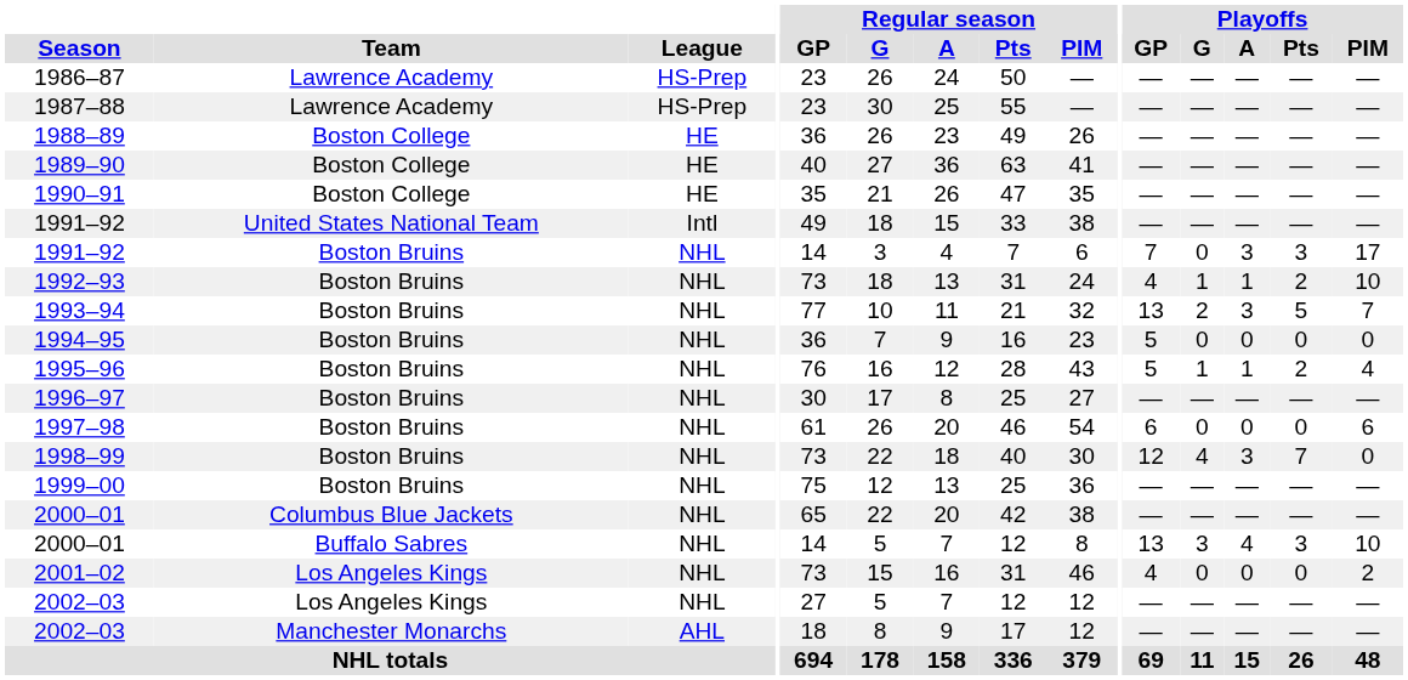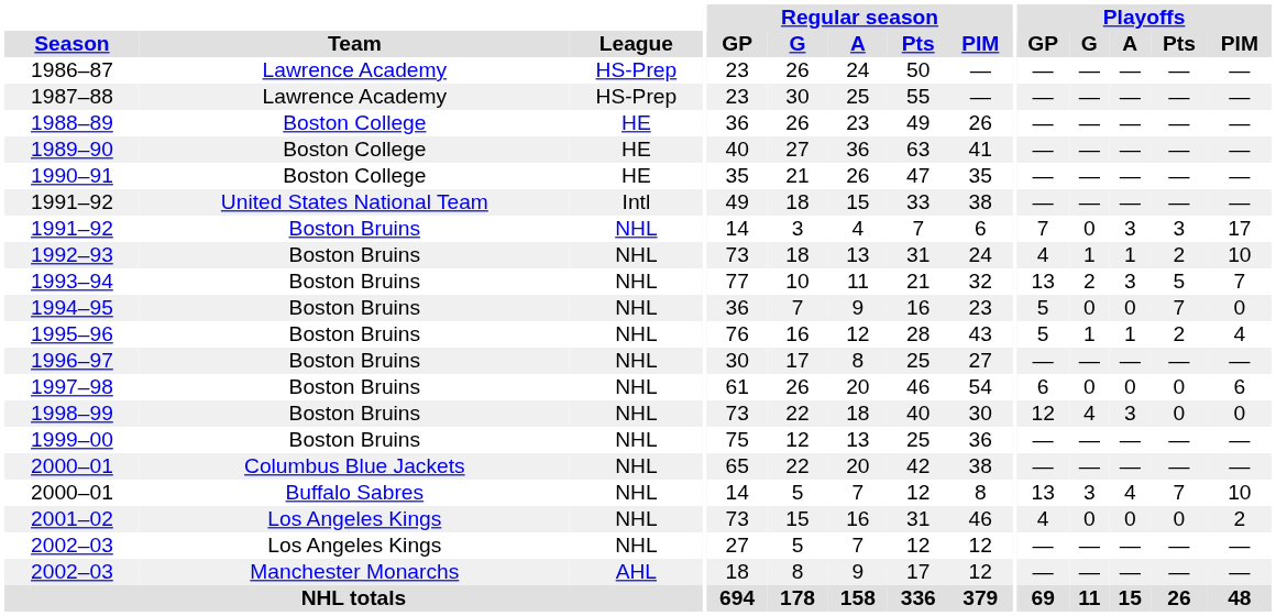 <table border="0" cellpadding="1" cellspacing="0" style="text-align:center; width:60em">
 <tr bgcolor="#e0e0e0">
 <th colspan="3" bgcolor="#ffffff"></th>
 <th rowspan="100" bgcolor="#ffffff"></th>
 <th colspan="5"><a href='#'>Regular season</a></th>
 <th rowspan="100" bgcolor="#ffffff"></th>
 <th colspan="5"><a href='#'>Playoffs</a></th>
 </tr>
 <tr bgcolor="#e0e0e0">
 <th><a href='#'>Season</a></th>
 <th>Team</th>
 <th>League</th>
 <th>GP</th>
 <th><a href='#'>G</a></th>
 <th><a href='#'>A</a></th>
 <th><a href='#'>Pts</a></th>
 <th><a href='#'>PIM</a></th>
 <th>GP</th>
 <th>G</th>
 <th>A</th>
 <th>Pts</th>
 <th>PIM</th>
 </tr>
 <tr>
 <td>1986–87</td>
 <td><a href='#'>Lawrence Academy</a></td>
 <td><a href='#'>HS-Prep</a></td>
 <td>23</td>
 <td>26</td>
 <td>24</td>
 <td>50</td>
 <td>—</td>
 <td>—</td>
 <td>—</td>
 <td>—</td>
 <td>—</td>
 <td>—</td>
 </tr>
 <tr bgcolor="#f0f0f0">
 <td>1987–88</td>
 <td>Lawrence Academy</td>
 <td>HS-Prep</td>
 <td>23</td>
 <td>30</td>
 <td>25</td>
 <td>55</td>
 <td>—</td>
 <td>—</td>
 <td>—</td>
 <td>—</td>
 <td>—</td>
 <td>—</td>
 </tr>
 <tr>
 <td><a href='#'>1988–89</a></td>
 <td><a href='#'>Boston College</a></td>
 <td><a href='#'>HE</a></td>
 <td>36</td>
 <td>26</td>
 <td>23</td>
 <td>49</td>
 <td>26</td>
 <td>—</td>
 <td>—</td>
 <td>—</td>
 <td>—</td>
 <td>—</td>
 </tr>
 <tr bgcolor="#f0f0f0">
 <td><a href='#'>1989–90</a></td>
 <td>Boston College</td>
 <td>HE</td>
 <td>40</td>
 <td>27</td>
 <td>36</td>
 <td>63</td>
 <td>41</td>
 <td>—</td>
 <td>—</td>
 <td>—</td>
 <td>—</td>
 <td>—</td>
 </tr>
 <tr>
 <td><a href='#'>1990–91</a></td>
 <td>Boston College</td>
 <td>HE</td>
 <td>35</td>
 <td>21</td>
 <td>26</td>
 <td>47</td>
 <td>35</td>
 <td>—</td>
 <td>—</td>
 <td>—</td>
 <td>—</td>
 <td>—</td>
 </tr>
 <tr bgcolor="#f0f0f0">
 <td>1991–92</td>
 <td><a href='#'>United States National Team</a></td>
 <td>Intl</td>
 <td>49</td>
 <td>18</td>
 <td>15</td>
 <td>33</td>
 <td>38</td>
 <td>—</td>
 <td>—</td>
 <td>—</td>
 <td>—</td>
 <td>—</td>
 </tr>
 <tr>
 <td><a href='#'>1991–92</a></td>
 <td><a href='#'>Boston Bruins</a></td>
 <td><a href='#'>NHL</a></td>
 <td>14</td>
 <td>3</td>
 <td>4</td>
 <td>7</td>
 <td>6</td>
 <td>7</td>
 <td>0</td>
 <td>3</td>
 <td>3</td>
 <td>17</td>
 </tr>
 <tr bgcolor="#f0f0f0">
 <td><a href='#'>1992–93</a></td>
 <td>Boston Bruins</td>
 <td>NHL</td>
 <td>73</td>
 <td>18</td>
 <td>13</td>
 <td>31</td>
 <td>24</td>
 <td>4</td>
 <td>1</td>
 <td>1</td>
 <td>2</td>
 <td>10</td>
 </tr>
 <tr>
 <td><a href='#'>1993–94</a></td>
 <td>Boston Bruins</td>
 <td>NHL</td>
 <td>77</td>
 <td>10</td>
 <td>11</td>
 <td>21</td>
 <td>32</td>
 <td>13</td>
 <td>2</td>
 <td>3</td>
 <td>5</td>
 <td>7</td>
 </tr>
 <tr bgcolor="#f0f0f0">
 <td><a href='#'>1994–95</a></td>
 <td>Boston Bruins</td>
 <td>NHL</td>
 <td>36</td>
 <td>7</td>
 <td>9</td>
 <td>16</td>
 <td>23</td>
 <td>5</td>
 <td>0</td>
 <td>0</td>
-<td>0</td>
+<td>7</td>
 <td>0</td>
 </tr>
 <tr>
 <td><a href='#'>1995–96</a></td>
 <td>Boston Bruins</td>
 <td>NHL</td>
 <td>76</td>
 <td>16</td>
 <td>12</td>
 <td>28</td>
 <td>43</td>
 <td>5</td>
 <td>1</td>
 <td>1</td>
 <td>2</td>
 <td>4</td>
 </tr>
 <tr bgcolor="#f0f0f0">
 <td><a href='#'>1996–97</a></td>
 <td>Boston Bruins</td>
 <td>NHL</td>
 <td>30</td>
 <td>17</td>
 <td>8</td>
 <td>25</td>
 <td>27</td>
 <td>—</td>
 <td>—</td>
 <td>—</td>
 <td>—</td>
 <td>—</td>
 </tr>
 <tr>
 <td><a href='#'>1997–98</a></td>
 <td>Boston Bruins</td>
 <td>NHL</td>
 <td>61</td>
 <td>26</td>
 <td>20</td>
 <td>46</td>
 <td>54</td>
 <td>6</td>
 <td>0</td>
 <td>0</td>
 <td>0</td>
 <td>6</td>
 </tr>
 <tr bgcolor="#f0f0f0">
 <td><a href='#'>1998–99</a></td>
 <td>Boston Bruins</td>
 <td>NHL</td>
 <td>73</td>
 <td>22</td>
 <td>18</td>
 <td>40</td>
 <td>30</td>
 <td>12</td>
 <td>4</td>
 <td>3</td>
-<td>7</td>
+<td>0</td>
 <td>0</td>
 </tr>
 <tr>
 <td><a href='#'>1999–00</a></td>
 <td>Boston Bruins</td>
 <td>NHL</td>
 <td>75</td>
 <td>12</td>
 <td>13</td>
 <td>25</td>
 <td>36</td>
 <td>—</td>
 <td>—</td>
 <td>—</td>
 <td>—</td>
 <td>—</td>
 </tr>
 <tr bgcolor="#f0f0f0">
 <td><a href='#'>2000–01</a></td>
 <td><a href='#'>Columbus Blue Jackets</a></td>
 <td>NHL</td>
 <td>65</td>
 <td>22</td>
 <td>20</td>
 <td>42</td>
 <td>38</td>
 <td>—</td>
 <td>—</td>
 <td>—</td>
 <td>—</td>
 <td>—</td>
 </tr>
 <tr>
 <td>2000–01</td>
 <td><a href='#'>Buffalo Sabres</a></td>
 <td>NHL</td>
 <td>14</td>
 <td>5</td>
 <td>7</td>
 <td>12</td>
 <td>8</td>
 <td>13</td>
 <td>3</td>
 <td>4</td>
-<td>3</td>
+<td>7</td>
 <td>10</td>
 </tr>
 <tr bgcolor="#f0f0f0">
 <td><a href='#'>2001–02</a></td>
 <td><a href='#'>Los Angeles Kings</a></td>
 <td>NHL</td>
 <td>73</td>
 <td>15</td>
 <td>16</td>
 <td>31</td>
 <td>46</td>
 <td>4</td>
 <td>0</td>
 <td>0</td>
 <td>0</td>
 <td>2</td>
 </tr>
 <tr>
 <td><a href='#'>2002–03</a></td>
 <td>Los Angeles Kings</td>
 <td>NHL</td>
 <td>27</td>
 <td>5</td>
 <td>7</td>
 <td>12</td>
 <td>12</td>
 <td>—</td>
 <td>—</td>
 <td>—</td>
 <td>—</td>
 <td>—</td>
 </tr>
 <tr bgcolor="#f0f0f0">
 <td><a href='#'>2002–03</a></td>
 <td><a href='#'>Manchester Monarchs</a></td>
 <td><a href='#'>AHL</a></td>
 <td>18</td>
 <td>8</td>
 <td>9</td>
 <td>17</td>
 <td>12</td>
 <td>—</td>
 <td>—</td>
 <td>—</td>
 <td>—</td>
 <td>—</td>
 </tr>
 <tr bgcolor="#e0e0e0">
 <th colspan="3">NHL totals</th>
 <th>694</th>
 <th>178</th>
 <th>158</th>
 <th>336</th>
 <th>379</th>
 <th>69</th>
 <th>11</th>
 <th>15</th>
 <th>26</th>
 <th>48</th>
 </tr>
 </table>
